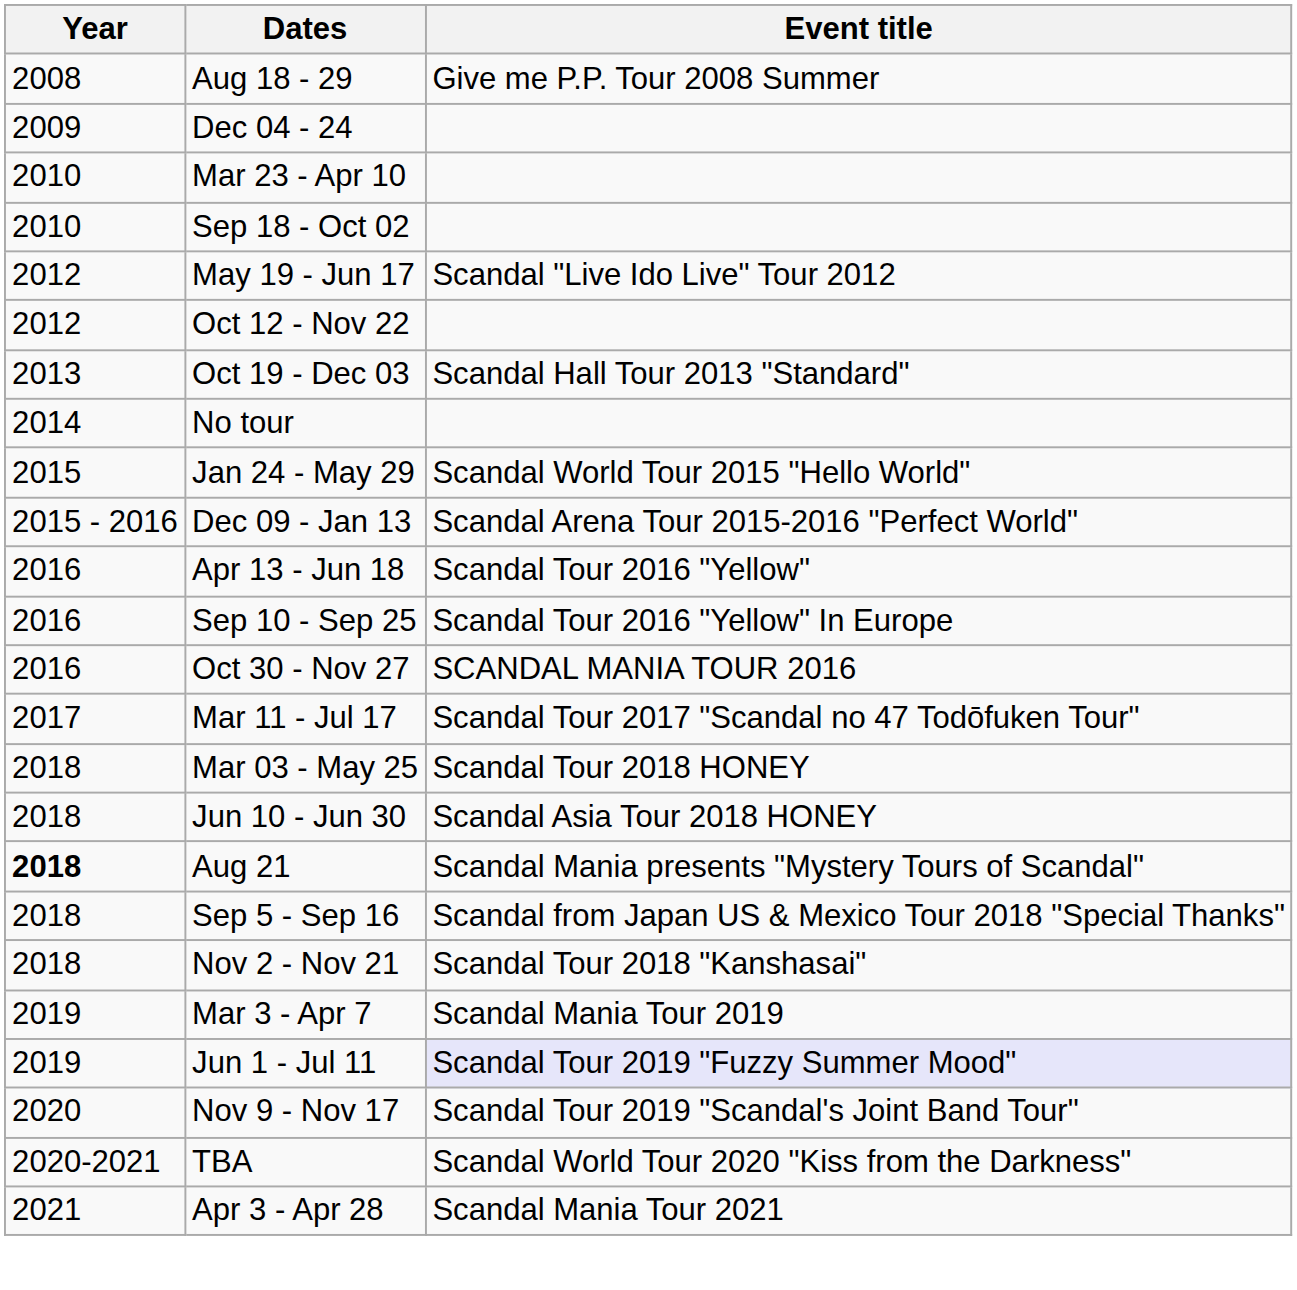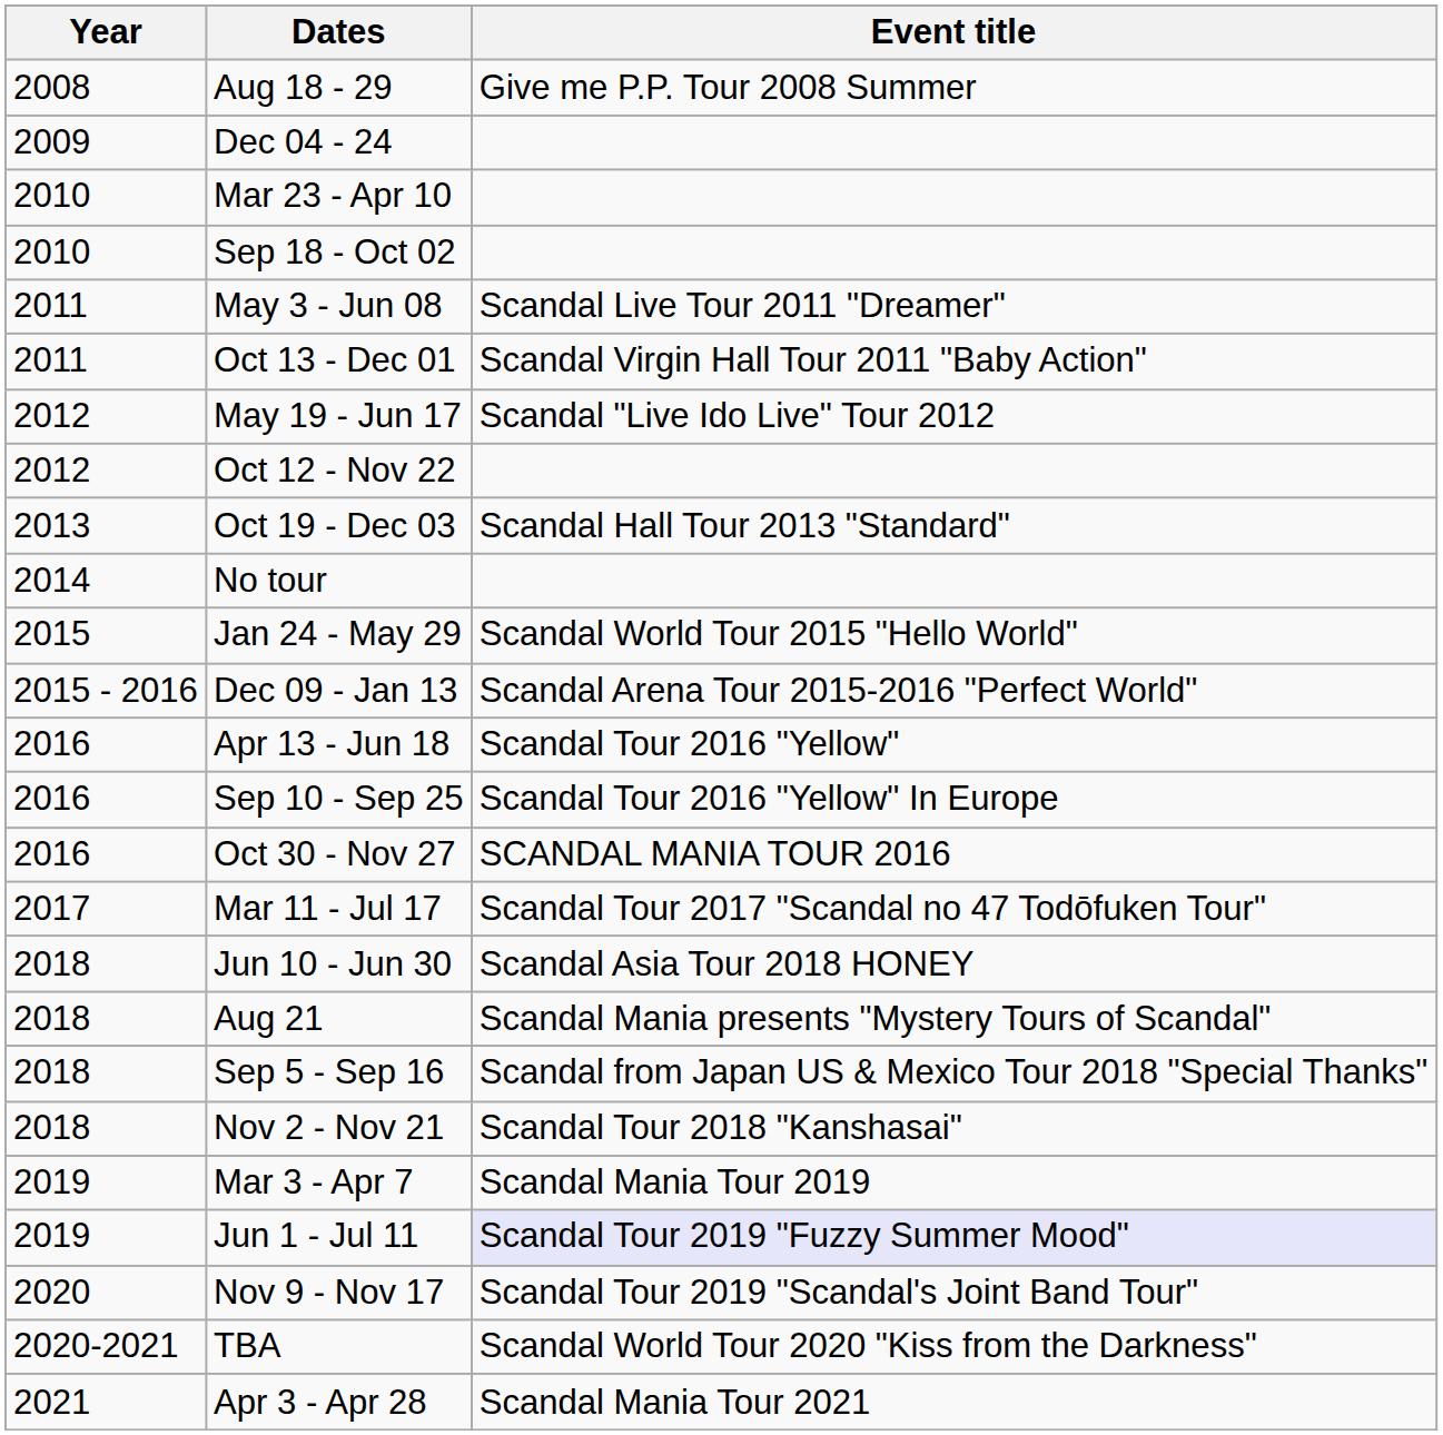 <table class="wikitable">
 <tr>
 <th>Year</th>
 <th>Dates</th>
 <th>Event title</th>
 </tr>
 <tr>
 <td>2008</td>
 <td>Aug 18 - 29</td>
 <td>Give me P.P. Tour 2008 Summer</td>
 </tr>
 <tr>
 <td>2009</td>
 <td>Dec 04 - 24</td>
 <td></td>
 </tr>
 <tr>
 <td>2010</td>
 <td>Mar 23 - Apr 10</td>
 <td></td>
 </tr>
 <tr>
 <td>2010</td>
 <td>Sep 18 - Oct 02</td>
 <td></td>
+</tr>
+<tr>
+<td>2011</td>
+<td>May 3 - Jun 08</td>
+<td>Scandal Live Tour 2011 "Dreamer"</td>
+</tr>
+<tr>
+<td>2011</td>
+<td>Oct 13 - Dec 01</td>
+<td>Scandal Virgin Hall Tour 2011 "Baby Action"</td>
 </tr>
 <tr>
 <td>2012</td>
 <td>May 19 - Jun 17</td>
 <td>Scandal "Live Ido Live" Tour 2012</td>
 </tr>
 <tr>
 <td>2012</td>
 <td>Oct 12 - Nov 22</td>
 <td></td>
 </tr>
 <tr>
 <td>2013</td>
 <td>Oct 19 - Dec 03</td>
 <td>Scandal Hall Tour 2013 "Standard"</td>
 </tr>
 <tr>
 <td>2014</td>
 <td>No tour</td>
 <td></td>
 </tr>
 <tr>
 <td>2015</td>
 <td>Jan 24 - May 29</td>
 <td>Scandal World Tour 2015 "Hello World"</td>
 </tr>
 <tr>
 <td>2015 - 2016</td>
 <td>Dec 09 - Jan 13</td>
 <td>Scandal Arena Tour 2015-2016 "Perfect World"</td>
 </tr>
 <tr>
 <td>2016</td>
 <td>Apr 13 - Jun 18</td>
 <td>Scandal Tour 2016 "Yellow"</td>
 </tr>
 <tr>
 <td>2016</td>
 <td>Sep 10 - Sep 25</td>
 <td>Scandal Tour 2016 "Yellow" In Europe</td>
 </tr>
 <tr>
 <td>2016</td>
 <td>Oct 30 - Nov 27</td>
 <td>SCANDAL MANIA TOUR 2016</td>
 </tr>
 <tr>
 <td>2017</td>
 <td>Mar 11 - Jul 17</td>
 <td>Scandal Tour 2017 "Scandal no 47 Todōfuken Tour"</td>
 </tr>
 <tr>
 <td>2018</td>
-<td>Mar 03 - May 25</td>
-<td>Scandal Tour 2018 HONEY</td>
-</tr>
-<tr>
-<td>2018</td>
 <td>Jun 10 - Jun 30</td>
 <td>Scandal Asia Tour 2018 HONEY</td>
 </tr>
 <tr>
-<td><strong>2018</strong></td>
+<td>2018</td>
 <td>Aug 21</td>
 <td>Scandal Mania presents "Mystery Tours of Scandal"</td>
 </tr>
 <tr>
 <td>2018</td>
 <td>Sep 5 - Sep 16</td>
 <td>Scandal from Japan US & Mexico Tour 2018 "Special Thanks"</td>
 </tr>
 <tr>
 <td>2018</td>
 <td>Nov 2 - Nov 21</td>
 <td>Scandal Tour 2018 "Kanshasai"</td>
 </tr>
 <tr>
 <td>2019</td>
 <td>Mar 3 - Apr 7</td>
 <td>Scandal Mania Tour 2019</td>
 </tr>
 <tr>
 <td>2019</td>
 <td>Jun 1 - Jul 11</td>
 <td style="background: lavender;">Scandal Tour 2019 "Fuzzy Summer Mood"</td>
 </tr>
 <tr>
 <td>2020</td>
 <td>Nov 9 - Nov 17</td>
 <td>Scandal Tour 2019 "Scandal's Joint Band Tour"</td>
 </tr>
 <tr>
 <td>2020-2021</td>
 <td>TBA</td>
 <td>Scandal World Tour 2020 "Kiss from the Darkness"</td>
 </tr>
 <tr>
 <td>2021</td>
 <td>Apr 3 - Apr 28</td>
 <td>Scandal Mania Tour 2021</td>
 </tr>
 </table>
